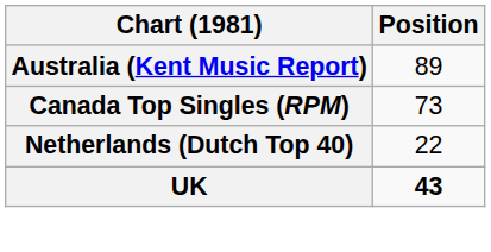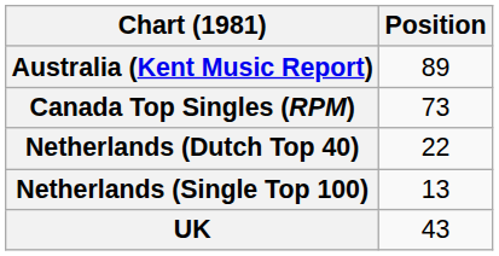 <table class="wikitable sortable plainrowheaders" style="text-align:center">
 <tr>
 <th scope="col">Chart (1981)</th>
 <th scope="col">Position</th>
 </tr>
 <tr>
 <th scope="row">Australia (<a href='#'>Kent Music Report</a>)</th>
 <td>89</td>
 </tr>
 <tr>
 <th scope="row">Canada Top Singles (<em>RPM</em>)</th>
 <td>73</td>
 </tr>
 <tr>
 <th scope="row">Netherlands (Dutch Top 40)</th>
 <td>22</td>
 </tr>
 <tr>
+<th scope="row">Netherlands (Single Top 100)</th>
+<td>13</td>
+</tr>
+<tr>
 <th scope="row">UK</th>
-<td><strong>43</strong></td>
+<td>43</td>
 </tr>
 </table>
